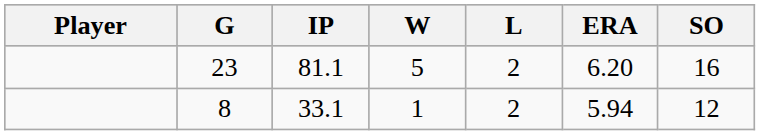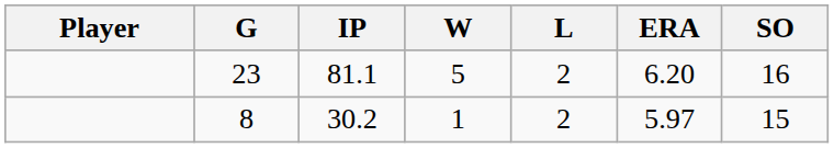 <table class="wikitable sortable">
 <tr>
 <th bgcolor="#DDDDFF" width="16%">Player</th>
 <th bgcolor="#DDDDFF" width="9%">G</th>
 <th bgcolor="#DDDDFF" width="9%">IP</th>
 <th bgcolor="#DDDDFF" width="9%">W</th>
 <th bgcolor="#DDDDFF" width="9%">L</th>
 <th bgcolor="#DDDDFF" width="9%">ERA</th>
 <th bgcolor="#DDDDFF" width="9%">SO</th>
 </tr>
 <tr align="center">
 <td></td>
 <td>23</td>
 <td>81.1</td>
 <td>5</td>
 <td>2</td>
 <td>6.20</td>
 <td>16</td>
 </tr>
 <tr align="center">
 <td></td>
 <td>8</td>
-<td>33.1</td>
+<td>30.2</td>
 <td>1</td>
 <td>2</td>
-<td>5.94</td>
-<td>12</td>
+<td>5.97</td>
+<td>15</td>
 </tr>
 </table>
